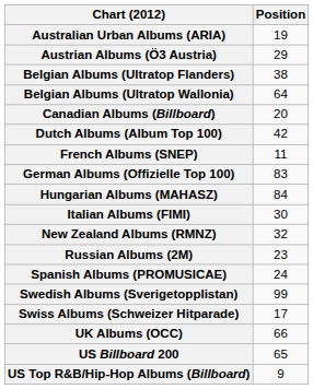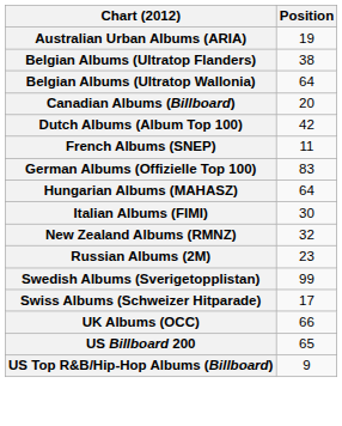 <table class="wikitable sortable plainrowheaders" style="text-align:center">
 <tr>
 <th scope="col">Chart (2012)</th>
 <th scope="col">Position</th>
 </tr>
 <tr>
 <th scope="row">Australian Urban Albums (ARIA)</th>
 <td>19</td>
-</tr>
-<tr>
-<th scope="row">Austrian Albums (Ö3 Austria)</th>
-<td>29</td>
 </tr>
 <tr>
 <th scope="row">Belgian Albums (Ultratop Flanders)</th>
 <td>38</td>
 </tr>
 <tr>
 <th scope="row">Belgian Albums (Ultratop Wallonia)</th>
 <td>64</td>
 </tr>
 <tr>
 <th scope="row">Canadian Albums (<em>Billboard</em>)</th>
 <td>20</td>
 </tr>
 <tr>
 <th scope="row">Dutch Albums (Album Top 100)</th>
 <td>42</td>
 </tr>
 <tr>
 <th scope="row">French Albums (SNEP)</th>
 <td>11</td>
 </tr>
 <tr>
 <th scope="row">German Albums (Offizielle Top 100)</th>
 <td>83</td>
 </tr>
 <tr>
 <th scope="row">Hungarian Albums (MAHASZ)</th>
-<td>84</td>
+<td>64</td>
 </tr>
 <tr>
 <th scope="row">Italian Albums (FIMI)</th>
 <td>30</td>
 </tr>
 <tr>
 <th scope="row">New Zealand Albums (RMNZ)</th>
 <td>32</td>
 </tr>
 <tr>
 <th scope="row">Russian Albums (2M)</th>
 <td>23</td>
-</tr>
-<tr>
-<th scope="row">Spanish Albums (PROMUSICAE)</th>
-<td>24</td>
 </tr>
 <tr>
 <th scope="row">Swedish Albums (Sverigetopplistan)</th>
 <td>99</td>
 </tr>
 <tr>
 <th scope="row">Swiss Albums (Schweizer Hitparade)</th>
 <td>17</td>
 </tr>
 <tr>
 <th scope="row">UK Albums (OCC)</th>
 <td>66</td>
 </tr>
 <tr>
 <th scope="row">US <em>Billboard</em> 200</th>
 <td>65</td>
 </tr>
 <tr>
 <th scope="row">US Top R&B/Hip-Hop Albums (<em>Billboard</em>)</th>
 <td>9</td>
 </tr>
 </table>
